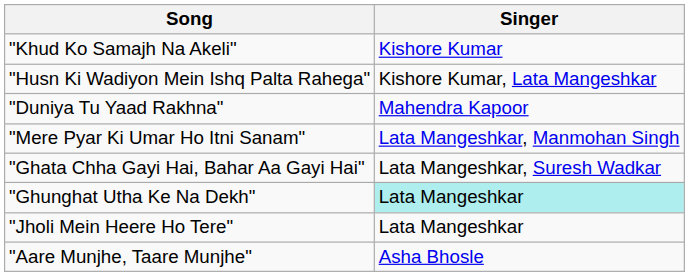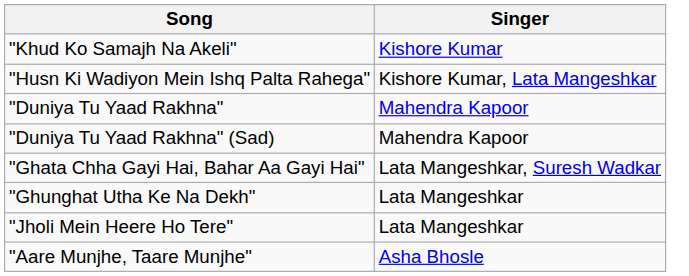 <table class="wikitable">
 <tr>
 <th>Song</th>
 <th>Singer</th>
 </tr>
 <tr>
 <td>"Khud Ko Samajh Na Akeli"</td>
 <td><a href='#'>Kishore Kumar</a></td>
 </tr>
 <tr>
 <td>"Husn Ki Wadiyon Mein Ishq Palta Rahega"</td>
 <td>Kishore Kumar, <a href='#'>Lata Mangeshkar</a></td>
 </tr>
 <tr>
 <td>"Duniya Tu Yaad Rakhna"</td>
 <td><a href='#'>Mahendra Kapoor</a></td>
 </tr>
 <tr>
-<td>"Mere Pyar Ki Umar Ho Itni Sanam"</td>
-<td><a href='#'>Lata Mangeshkar</a>, <a href='#'>Manmohan Singh</a></td>
+<td>"Duniya Tu Yaad Rakhna" (Sad)</td>
+<td>Mahendra Kapoor</td>
 </tr>
 <tr>
 <td>"Ghata Chha Gayi Hai, Bahar Aa Gayi Hai"</td>
 <td>Lata Mangeshkar, <a href='#'>Suresh Wadkar</a></td>
 </tr>
 <tr>
 <td>"Ghunghat Utha Ke Na Dekh"</td>
-<td style="background: paleturquoise;">Lata Mangeshkar</td>
+<td>Lata Mangeshkar</td>
 </tr>
 <tr>
 <td>"Jholi Mein Heere Ho Tere"</td>
 <td>Lata Mangeshkar</td>
 </tr>
 <tr>
 <td>"Aare Munjhe, Taare Munjhe"</td>
 <td><a href='#'>Asha Bhosle</a></td>
 </tr>
 </table>
